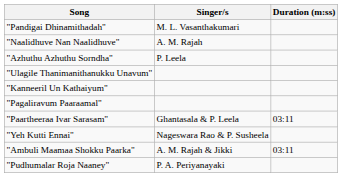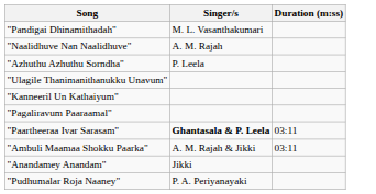 <table class="wikitable" style="font-size:95%;">
 <tr>
 <th>Song</th>
 <th>Singer/s</th>
 <th>Duration (m:ss)</th>
 </tr>
 <tr>
 <td>"Pandigai Dhinamithadah"</td>
 <td>M. L. Vasanthakumari</td>
 <td></td>
 </tr>
 <tr>
 <td>"Naalidhuve Nan Naalidhuve"</td>
 <td>A. M. Rajah</td>
 <td></td>
 </tr>
 <tr>
 <td>"Azhuthu Azhuthu Sorndha"</td>
 <td>P. Leela</td>
 <td></td>
 </tr>
 <tr>
 <td>"Ulagile Thanimanithanukku Unavum"</td>
 <td></td>
 <td></td>
 </tr>
 <tr>
 <td>"Kanneeril Un Kathaiyum"</td>
 <td></td>
 <td></td>
 </tr>
 <tr>
 <td>"Pagaliravum Paaraamal"</td>
 <td></td>
 <td></td>
 </tr>
 <tr>
 <td>"Paartheeraa Ivar Sarasam"</td>
-<td>Ghantasala & P. Leela</td>
+<td><strong>Ghantasala & P. Leela</strong></td>
 <td>03:11</td>
-</tr>
-<tr>
-<td>"Yeh Kutti Ennai"</td>
-<td>Nageswara Rao & P. Susheela</td>
-<td></td>
 </tr>
 <tr>
 <td>"Ambuli Maamaa Shokku Paarka"</td>
 <td>A. M. Rajah & Jikki</td>
 <td>03:11</td>
 </tr>
 <tr>
+<td>"Anandamey Anandam"</td>
+<td>Jikki</td>
+<td></td>
+</tr>
+<tr>
 <td>"Pudhumalar Roja Naaney"</td>
 <td>P. A. Periyanayaki</td>
 <td></td>
 </tr>
 </table>
